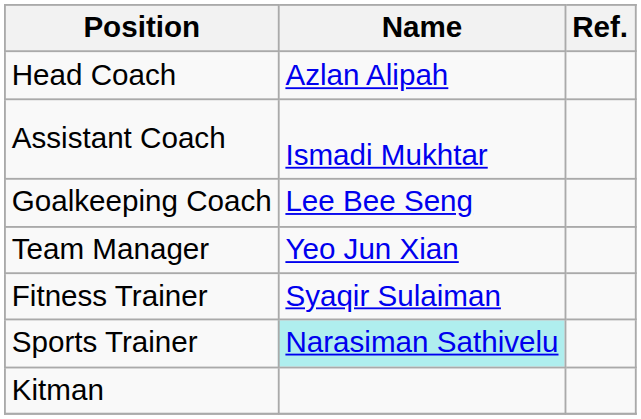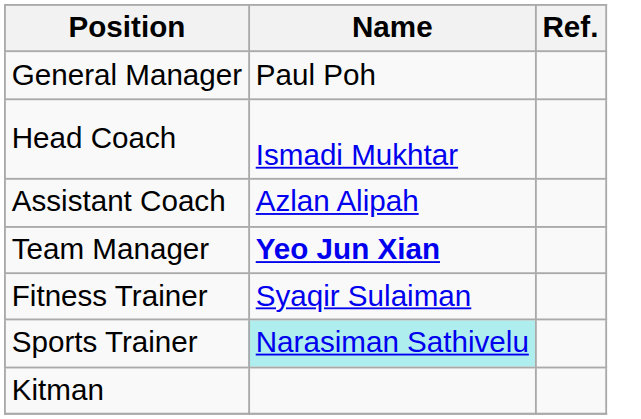 <table class="wikitable">
 <tr>
 <th>Position</th>
 <th>Name</th>
 <th>Ref.</th>
 </tr>
 <tr>
+<td>General Manager</td>
+<td> Paul Poh</td>
+<td></td>
+</tr>
+<tr>
 <td>Head Coach</td>
+<td><br> <a href='#'>Ismadi Mukhtar</a></td>
+<td></td>
+</tr>
+<tr>
+<td>Assistant Coach</td>
 <td> <a href='#'>Azlan Alipah</a></td>
 <td></td>
 </tr>
 <tr>
-<td>Assistant Coach</td>
-<td><br> <a href='#'>Ismadi Mukhtar</a></td>
-<td></td>
-</tr>
-<tr>
-<td>Goalkeeping Coach</td>
-<td> <a href='#'>Lee Bee Seng</a></td>
-<td></td>
-</tr>
-<tr>
 <td>Team Manager</td>
-<td> <a href='#'>Yeo Jun Xian</a></td>
+<td><strong> <a href='#'>Yeo Jun Xian</a></strong></td>
 <td></td>
 </tr>
 <tr>
 <td>Fitness Trainer</td>
 <td> <a href='#'>Syaqir Sulaiman</a></td>
 <td></td>
 </tr>
 <tr>
 <td>Sports Trainer</td>
 <td style="background: paleturquoise;"> <a href='#'>Narasiman Sathivelu</a></td>
 <td></td>
 </tr>
 <tr>
 <td>Kitman</td>
 <td></td>
 <td></td>
 </tr>
 <tr>
 </tr>
 </table>
